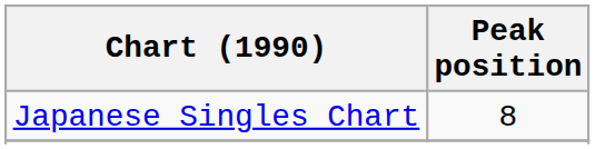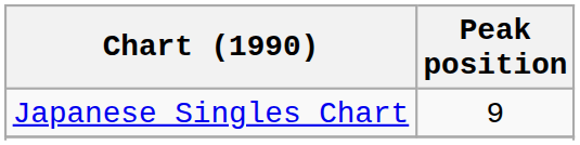 <table class="wikitable sortable">
 <tr>
 <th>Chart (1990)</th>
 <th>Peak<br>position</th>
 </tr>
 <tr>
 <td><a href='#'>Japanese Singles Chart</a></td>
-<td align="center">8</td>
+<td align="center">9</td>
 </tr>
 <tr>
 </tr>
 <tr>
 </tr>
 <tr>
 </tr>
 <tr>
 </tr>
 </table>
